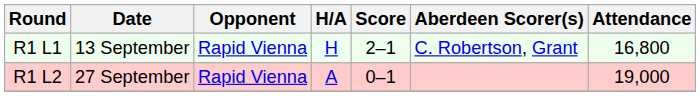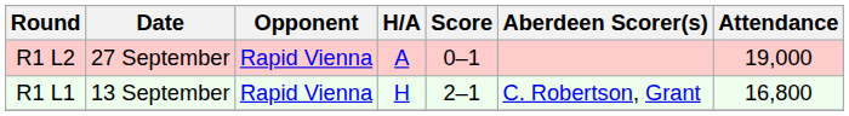 <table class="wikitable" style="text-align:center">
 <tr>
 <th>Round</th>
 <th>Date</th>
 <th>Opponent</th>
 <th>H/A</th>
 <th>Score</th>
 <th>Aberdeen Scorer(s)</th>
 <th>Attendance</th>
 </tr>
+<tr bgcolor=#FFCCCC>
+<td>R1 L2</td>
+<td align=left>27 September</td>
+<td align=left> <a href='#'>Rapid Vienna</a></td>
+<td><a href='#'>A</a></td>
+<td>0–1</td>
+<td align=left></td>
+<td>19,000</td>
+</tr>
 <tr bgcolor=#EEFFEE>
 <td>R1 L1</td>
 <td align=left>13 September</td>
 <td align=left> <a href='#'>Rapid Vienna</a></td>
 <td><a href='#'>H</a></td>
 <td>2–1</td>
 <td align=left><a href='#'>C. Robertson</a>, <a href='#'>Grant</a></td>
 <td>16,800</td>
 </tr>
-<tr bgcolor=#FFCCCC>
-<td>R1 L2</td>
-<td align=left>27 September</td>
-<td align=left> <a href='#'>Rapid Vienna</a></td>
-<td><a href='#'>A</a></td>
-<td>0–1</td>
-<td align=left></td>
-<td>19,000</td>
-</tr>
 <tr>
 </tr>
 </table>
